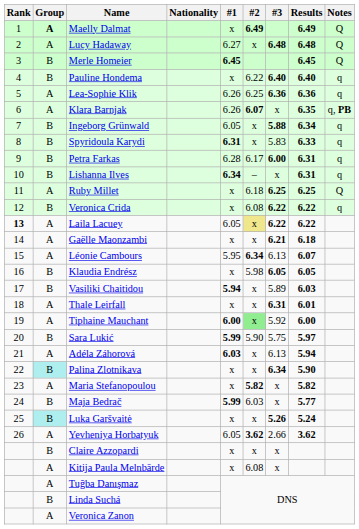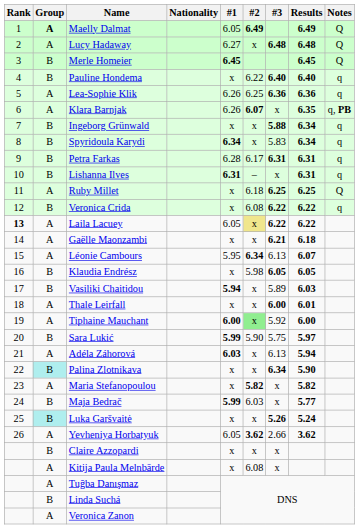 <table class="wikitable sortable" style="text-align:center;">
 <tr>
 <th>Rank</th>
 <th>Group</th>
 <th>Name</th>
 <th>Nationality</th>
 <th>#1</th>
 <th>#2</th>
 <th>#3</th>
 <th>Results</th>
 <th>Notes</th>
 </tr>
 <tr bgcolor=ccffcc>
 <td>1</td>
 <td><strong>A</strong></td>
 <td align=left><a href='#'>Maelly Dalmat</a></td>
 <td align=left></td>
-<td>x</td>
+<td>6.05</td>
 <td><strong>6.49</strong></td>
 <td></td>
 <td><strong>6.49</strong></td>
 <td>Q</td>
 </tr>
 <tr bgcolor=ccffcc>
 <td>2</td>
 <td>A</td>
 <td align=left><a href='#'>Lucy Hadaway</a></td>
 <td align=left></td>
 <td>6.27</td>
 <td>x</td>
 <td><strong>6.48</strong></td>
 <td><strong>6.48</strong></td>
 <td>Q</td>
 </tr>
 <tr bgcolor=ccffcc>
 <td>3</td>
 <td>B</td>
 <td align=left><a href='#'>Merle Homeier</a></td>
 <td align=left></td>
 <td><strong>6.45</strong></td>
 <td></td>
 <td></td>
 <td><strong>6.45</strong></td>
 <td>Q</td>
 </tr>
 <tr bgcolor=ddffdd>
 <td>4</td>
 <td>B</td>
 <td align=left><a href='#'>Pauline Hondema</a></td>
 <td align=left></td>
 <td>x</td>
 <td>6.22</td>
 <td><strong>6.40</strong></td>
 <td><strong>6.40</strong></td>
 <td>q</td>
 </tr>
 <tr bgcolor=ddffdd>
 <td>5</td>
 <td>A</td>
 <td align=left><a href='#'>Lea-Sophie Klik</a></td>
 <td align=left></td>
 <td>6.26</td>
 <td>6.25</td>
 <td><strong>6.36</strong></td>
 <td><strong>6.36</strong></td>
 <td>q</td>
 </tr>
 <tr bgcolor=ddffdd>
 <td>6</td>
 <td>A</td>
 <td align=left><a href='#'>Klara Barnjak</a></td>
 <td align=left></td>
 <td>6.26</td>
 <td><strong>6.07</strong></td>
 <td>x</td>
 <td><strong>6.35</strong></td>
 <td>q, <strong>PB</strong></td>
 </tr>
 <tr bgcolor=ddffdd>
 <td>7</td>
 <td>B</td>
 <td align=left><a href='#'>Ingeborg Grünwald</a></td>
 <td align=left></td>
-<td>6.05</td>
+<td>x</td>
 <td>x</td>
 <td><strong>5.88</strong></td>
 <td><strong>6.34</strong></td>
 <td>q</td>
 </tr>
 <tr bgcolor=ddffdd>
 <td>8</td>
 <td>B</td>
 <td align=left><a href='#'>Spyridoula Karydi</a></td>
 <td align=left></td>
-<td><strong>6.31</strong></td>
+<td><strong>6.34</strong></td>
 <td>x</td>
 <td>5.83</td>
-<td><strong>6.33</strong></td>
+<td><strong>6.34</strong></td>
 <td>q</td>
 </tr>
 <tr bgcolor=ddffdd>
 <td>9</td>
 <td>B</td>
 <td align=left><a href='#'>Petra Farkas</a></td>
 <td align=left></td>
 <td>6.28</td>
 <td>6.17</td>
-<td><strong>6.00</strong></td>
+<td><strong>6.31</strong></td>
 <td><strong>6.31</strong></td>
 <td>q</td>
 </tr>
 <tr bgcolor=ddffdd>
 <td>10</td>
 <td>B</td>
 <td align=left><a href='#'>Lishanna Ilves</a></td>
 <td align=left></td>
-<td><strong>6.34</strong></td>
+<td><strong>6.31</strong></td>
 <td>–</td>
 <td>x</td>
 <td><strong>6.31</strong></td>
 <td>q</td>
 </tr>
 <tr bgcolor=ddffdd>
 <td>11</td>
 <td>A</td>
 <td align=left><a href='#'>Ruby Millet</a></td>
 <td align=left></td>
 <td>x</td>
 <td>6.18</td>
 <td><strong>6.25</strong></td>
 <td><strong>6.25</strong></td>
 <td>Q</td>
 </tr>
 <tr bgcolor=ddffdd>
 <td>12</td>
 <td>B</td>
 <td align=left><a href='#'>Veronica Crida</a></td>
 <td align=left></td>
 <td>x</td>
 <td>6.08</td>
 <td><strong>6.22</strong></td>
 <td><strong>6.22</strong></td>
 <td>q</td>
 </tr>
 <tr>
 <td><strong>13</strong></td>
 <td>A</td>
 <td align=left><a href='#'>Laila Lacuey</a></td>
 <td align=left></td>
 <td>6.05</td>
 <td style="background: khaki;">x</td>
 <td><strong>6.22</strong></td>
 <td><strong>6.22</strong></td>
 <td></td>
 </tr>
 <tr>
 <td>14</td>
 <td>A</td>
 <td align=left><a href='#'>Gaëlle Maonzambi</a></td>
 <td align=left></td>
 <td>x</td>
 <td>x</td>
 <td><strong>6.21</strong></td>
 <td><strong>6.18</strong></td>
 <td></td>
 </tr>
 <tr>
 <td>15</td>
 <td>A</td>
 <td align=left><a href='#'>Léonie Cambours</a></td>
 <td align=left></td>
 <td>5.95</td>
 <td><strong>6.34</strong></td>
 <td>6.13</td>
 <td><strong>6.07</strong></td>
 <td></td>
 </tr>
 <tr>
 <td>16</td>
 <td>B</td>
 <td align=left><a href='#'>Klaudia Endrész</a></td>
 <td align=left></td>
 <td>x</td>
 <td>5.98</td>
 <td><strong>6.05</strong></td>
 <td><strong>6.05</strong></td>
 <td></td>
 </tr>
 <tr>
 <td>17</td>
 <td>B</td>
 <td align=left><a href='#'>Vasiliki Chaitidou</a></td>
 <td align=left></td>
 <td><strong>5.94</strong></td>
 <td>x</td>
 <td>5.89</td>
 <td><strong>6.03</strong></td>
 <td></td>
 </tr>
 <tr>
 <td>18</td>
 <td>A</td>
 <td align=left><a href='#'>Thale Leirfall</a></td>
 <td align=left></td>
 <td>x</td>
 <td>x</td>
-<td><strong>6.31</strong></td>
+<td><strong>6.00</strong></td>
 <td><strong>6.01</strong></td>
 <td></td>
 </tr>
 <tr>
 <td>19</td>
 <td>A</td>
 <td align=left><a href='#'>Tiphaine Mauchant</a></td>
 <td align=left></td>
 <td><strong>6.00</strong></td>
 <td style="background: lightgreen;">x</td>
 <td>5.92</td>
 <td><strong>6.00</strong></td>
 <td></td>
 </tr>
 <tr>
 <td>20</td>
 <td>B</td>
 <td align=left><a href='#'>Sara Lukić</a></td>
 <td align=left></td>
 <td><strong>5.99</strong></td>
 <td>5.90</td>
 <td>5.75</td>
 <td><strong>5.97</strong></td>
 <td></td>
 </tr>
 <tr>
 <td>21</td>
 <td>A</td>
 <td align=left><a href='#'>Adéla Záhorová</a></td>
 <td align=left></td>
 <td><strong>6.03</strong></td>
 <td>x</td>
 <td>6.13</td>
 <td><strong>5.94</strong></td>
 <td></td>
 </tr>
 <tr>
 <td>22</td>
 <td style="background: paleturquoise;">B</td>
 <td align=left><a href='#'>Palina Zlotnikava</a></td>
 <td align=left></td>
 <td>x</td>
 <td>x</td>
 <td><strong>6.34</strong></td>
 <td><strong>5.90</strong></td>
 <td></td>
 </tr>
 <tr>
 <td>23</td>
 <td>A</td>
 <td align=left><a href='#'>Maria Stefanopoulou</a></td>
 <td align=left></td>
 <td>x</td>
 <td><strong>5.82</strong></td>
 <td>x</td>
 <td><strong>5.82</strong></td>
 <td></td>
 </tr>
 <tr>
 <td>24</td>
 <td>B</td>
 <td align=left><a href='#'>Maja Bedrač</a></td>
 <td align=left></td>
 <td><strong>5.99</strong></td>
 <td>6.03</td>
 <td>x</td>
 <td><strong>5.77</strong></td>
 <td></td>
 </tr>
 <tr>
 <td>25</td>
 <td style="background: paleturquoise;">B</td>
 <td align=left><a href='#'>Luka Garšvaitė</a></td>
 <td align=left></td>
 <td>x</td>
 <td>x</td>
 <td><strong>5.26</strong></td>
 <td><strong>5.24</strong></td>
 <td></td>
 </tr>
 <tr>
 <td>26</td>
 <td>A</td>
 <td align=left><a href='#'>Yevheniya Horbatyuk</a></td>
 <td align=left></td>
 <td>6.05</td>
 <td><strong>3.62</strong></td>
 <td>2.66</td>
 <td><strong>3.62</strong></td>
 <td></td>
 </tr>
 <tr>
 <td></td>
 <td>B</td>
 <td align=left><a href='#'>Claire Azzopardi</a></td>
 <td align=left></td>
 <td>x</td>
 <td>x</td>
 <td>x</td>
 <td><strong></strong></td>
 <td></td>
 </tr>
 <tr>
 <td></td>
 <td>A</td>
 <td align=left><a href='#'>Kitija Paula Melnbārde</a></td>
 <td align=left></td>
 <td>x</td>
 <td>6.08</td>
 <td>x</td>
 <td><strong></strong></td>
 <td></td>
 </tr>
 <tr>
 <td></td>
 <td>A</td>
 <td align=left><a href='#'>Tuğba Danışmaz</a></td>
 <td align=left></td>
 <td colspan=5 rowspan=3>DNS</td>
 </tr>
 <tr>
 <td></td>
 <td>B</td>
 <td align=left><a href='#'>Linda Suchá</a></td>
 <td align=left></td>
 </tr>
 <tr>
 <td></td>
 <td>A</td>
 <td align=left><a href='#'>Veronica Zanon</a></td>
 <td align=left></td>
 </tr>
 </table>
